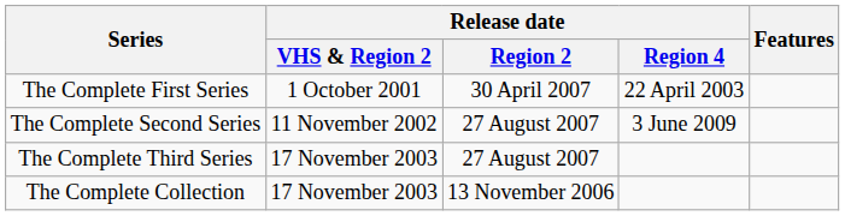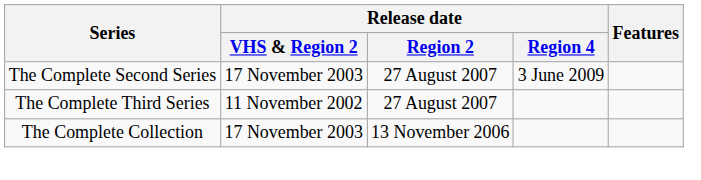 <table class="wikitable" style="text-align:center;">
 <tr>
 <th rowspan="2">Series</th>
 <th colspan="3">Release date</th>
 <th rowspan="2">Features</th>
 </tr>
 <tr>
 <th><a href='#'>VHS</a> & <a href='#'>Region 2</a></th>
 <th><a href='#'>Region 2</a><br></th>
 <th><a href='#'>Region 4</a></th>
 </tr>
 <tr>
-<td>The Complete First Series</td>
-<td>1 October 2001</td>
-<td>30 April 2007</td>
-<td>22 April 2003</td>
-<td><br></td>
-</tr>
-<tr>
 <td>The Complete Second Series</td>
-<td>11 November 2002</td>
+<td>17 November 2003</td>
 <td>27 August 2007</td>
 <td>3 June 2009</td>
 <td><br></td>
 </tr>
 <tr>
 <td>The Complete Third Series</td>
-<td>17 November 2003</td>
+<td>11 November 2002</td>
 <td>27 August 2007</td>
 <td></td>
 <td></td>
 </tr>
 <tr>
 <td>The Complete Collection</td>
 <td>17 November 2003</td>
 <td>13 November 2006</td>
 <td></td>
 <td><br></td>
 </tr>
 </table>
